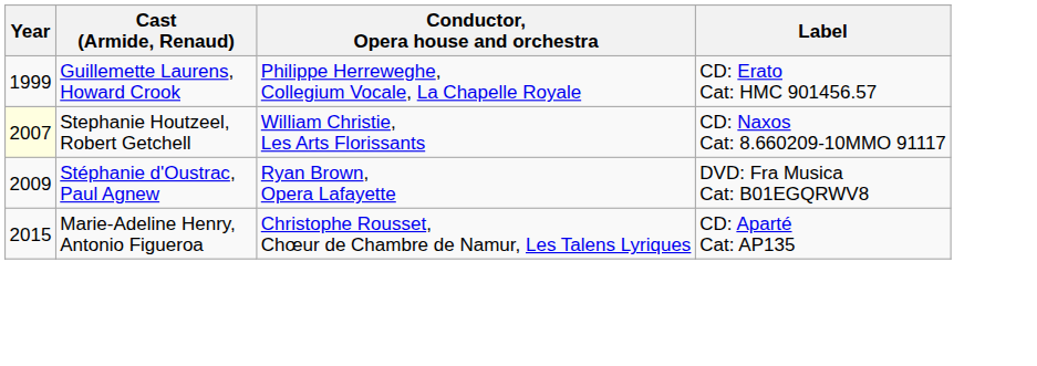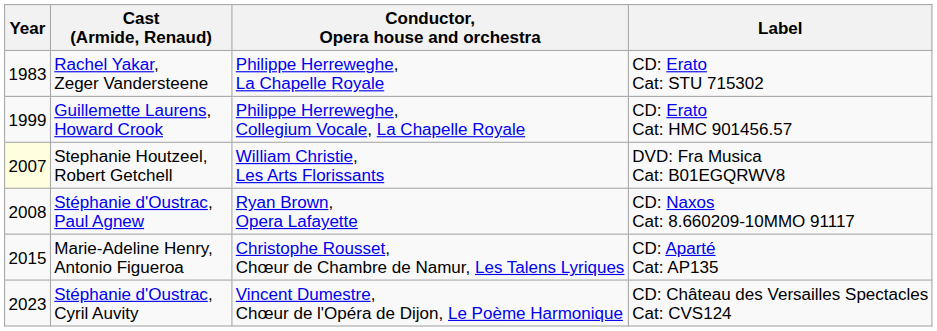 <table class="wikitable" style="font-size:95%;">
 <tr>
 <th>Year</th>
 <th Width="155">Cast<br>(Armide, Renaud)</th>
 <th>Conductor,<br>Opera house and orchestra</th>
 <th>Label</th>
+</tr>
+<tr>
+<td>1983</td>
+<td><a href='#'>Rachel Yakar</a>,<br>Zeger Vandersteene</td>
+<td><a href='#'>Philippe Herreweghe</a>,<br><a href='#'>La Chapelle Royale</a></td>
+<td>CD: <a href='#'>Erato</a><br>Cat: STU 715302</td>
 </tr>
 <tr>
 <td>1999</td>
 <td><a href='#'>Guillemette Laurens</a>,<br><a href='#'>Howard Crook</a></td>
 <td><a href='#'>Philippe Herreweghe</a>,<br><a href='#'>Collegium Vocale</a>, <a href='#'>La Chapelle Royale</a></td>
 <td>CD: <a href='#'>Erato</a><br>Cat: HMC 901456.57</td>
 </tr>
 <tr>
 <td style="background: lightyellow;">2007</td>
 <td>Stephanie Houtzeel,<br>Robert Getchell</td>
 <td><a href='#'>William Christie</a>,<br><a href='#'>Les Arts Florissants</a></td>
-<td>CD: <a href='#'>Naxos</a><br>Cat: 8.660209-10MMO 91117</td>
+<td>DVD: Fra Musica <br>Cat: B01EGQRWV8 </td>
 </tr>
 <tr>
-<td>2009</td>
+<td>2008</td>
 <td><a href='#'>Stéphanie d'Oustrac</a>,<br><a href='#'>Paul Agnew</a></td>
 <td><a href='#'>Ryan Brown</a>,<br><a href='#'>Opera Lafayette</a></td>
-<td>DVD: Fra Musica <br>Cat: B01EGQRWV8 </td>
+<td>CD: <a href='#'>Naxos</a><br>Cat: 8.660209-10MMO 91117</td>
 </tr>
 <tr>
 <td>2015</td>
 <td>Marie-Adeline Henry,<br>Antonio Figueroa</td>
 <td><a href='#'>Christophe Rousset</a>,<br>Chœur de Chambre de Namur, <a href='#'>Les Talens Lyriques</a></td>
 <td>CD: <a href='#'>Aparté</a><br>Cat: AP135</td>
 </tr>
+<tr>
+<td>2023</td>
+<td><a href='#'>Stéphanie d'Oustrac</a>,<br>Cyril Auvity</td>
+<td><a href='#'>Vincent Dumestre</a>,<br>Chœur de l'Opéra de Dijon, <a href='#'>Le Poème Harmonique</a></td>
+<td>CD: Château des Versailles Spectacles<br>Cat: CVS124</td>
+</tr>
 </table>
